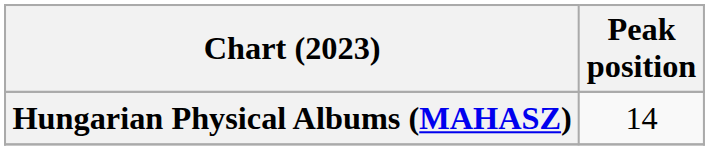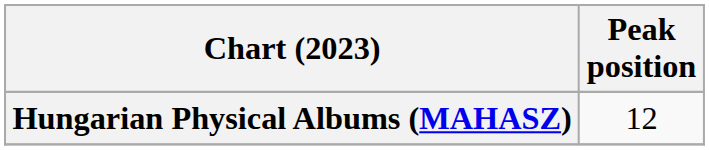 <table class="wikitable sortable plainrowheaders" style="text-align:center;">
 <tr>
 <th scope="col">Chart (2023)</th>
 <th scope="col">Peak<br>position</th>
 </tr>
 <tr>
 </tr>
 <tr>
 </tr>
 <tr>
 </tr>
 <tr>
 </tr>
 <tr>
 <th scope="row">Hungarian Physical Albums (<a href='#'>MAHASZ</a>)</th>
-<td>14</td>
+<td>12</td>
 </tr>
 <tr>
 </tr>
 <tr>
 </tr>
 <tr>
 </tr>
 </table>
